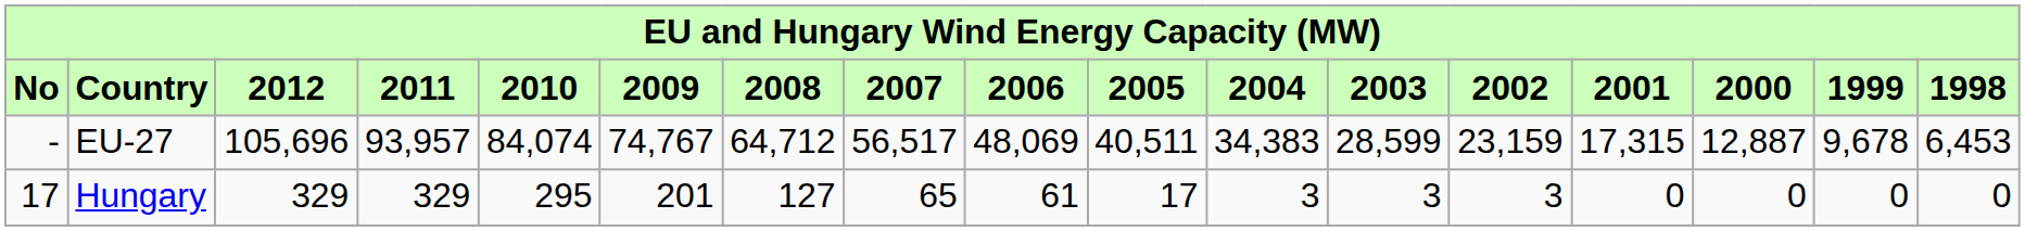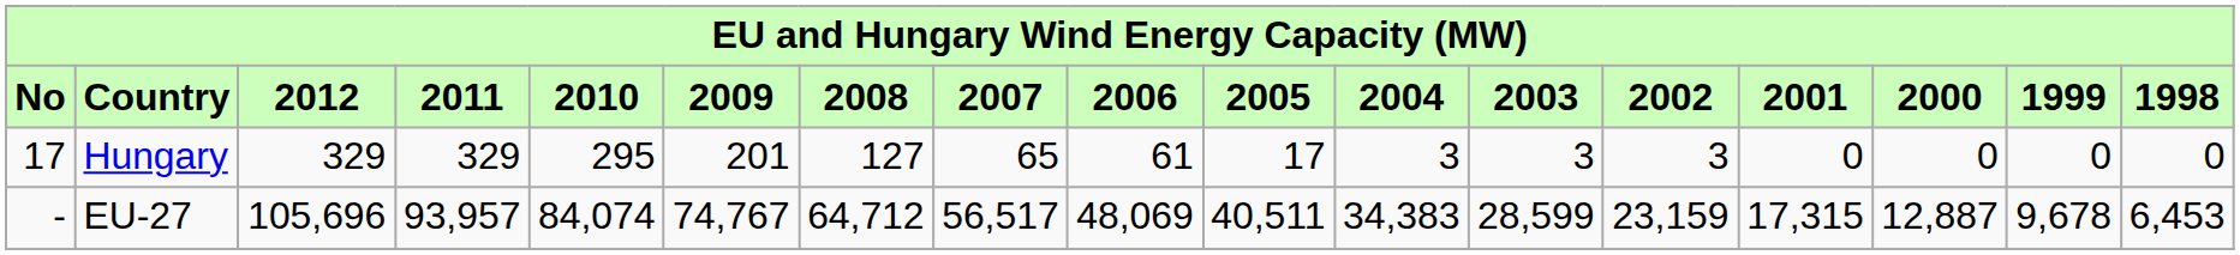 <table class="wikitable" style="text-align:right;">
 <tr>
 <th colspan="17"  style="text-align:center; background:#cfb;">EU and Hungary Wind Energy Capacity (MW)</th>
 </tr>
 <tr>
 <th style="background:#cfb;">No</th>
 <th style="background:#cfb;">Country</th>
 <th style="background:#cfb;">2012</th>
 <th style="background:#cfb;">2011</th>
 <th style="background:#cfb;">2010</th>
 <th style="background:#cfb;">2009</th>
 <th style="background:#cfb;">2008</th>
 <th style="background:#cfb;">2007</th>
 <th style="background:#cfb;">2006</th>
 <th style="background:#cfb;">2005</th>
 <th style="background:#cfb;">2004</th>
 <th style="background:#cfb;">2003</th>
 <th style="background:#cfb;">2002</th>
 <th style="background:#cfb;">2001</th>
 <th style="background:#cfb;">2000</th>
 <th style="background:#cfb;">1999</th>
 <th style="background:#cfb;">1998</th>
 </tr>
 <tr>
+<td>17</td>
+<td align=left><a href='#'>Hungary</a></td>
+<td>329</td>
+<td>329</td>
+<td>295</td>
+<td>201</td>
+<td>127</td>
+<td>65</td>
+<td>61</td>
+<td>17</td>
+<td>3</td>
+<td>3</td>
+<td>3</td>
+<td>0</td>
+<td>0</td>
+<td>0</td>
+<td>0</td>
+</tr>
+<tr>
 <td>-</td>
 <td align=left>EU-27</td>
 <td>105,696</td>
 <td>93,957</td>
 <td>84,074</td>
 <td>74,767</td>
 <td>64,712</td>
 <td>56,517</td>
 <td>48,069</td>
 <td>40,511</td>
 <td>34,383</td>
 <td>28,599</td>
 <td>23,159</td>
 <td>17,315</td>
 <td>12,887</td>
 <td>9,678</td>
 <td>6,453</td>
 </tr>
 <tr>
-<td>17</td>
-<td align=left><a href='#'>Hungary</a></td>
-<td>329</td>
-<td>329</td>
-<td>295</td>
-<td>201</td>
-<td>127</td>
-<td>65</td>
-<td>61</td>
-<td>17</td>
-<td>3</td>
-<td>3</td>
-<td>3</td>
-<td>0</td>
-<td>0</td>
-<td>0</td>
-<td>0</td>
-</tr>
-<tr>
 </tr>
 </table>
